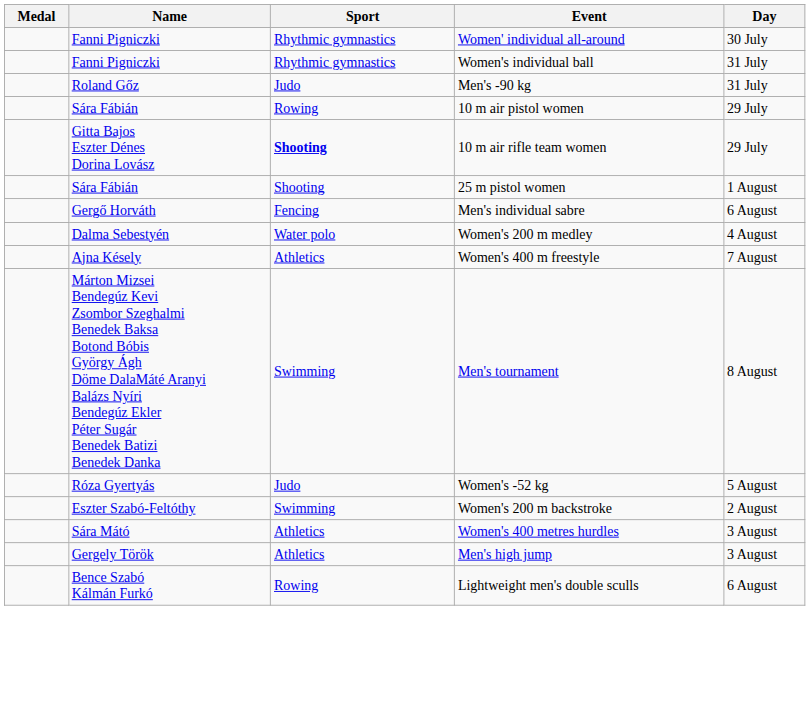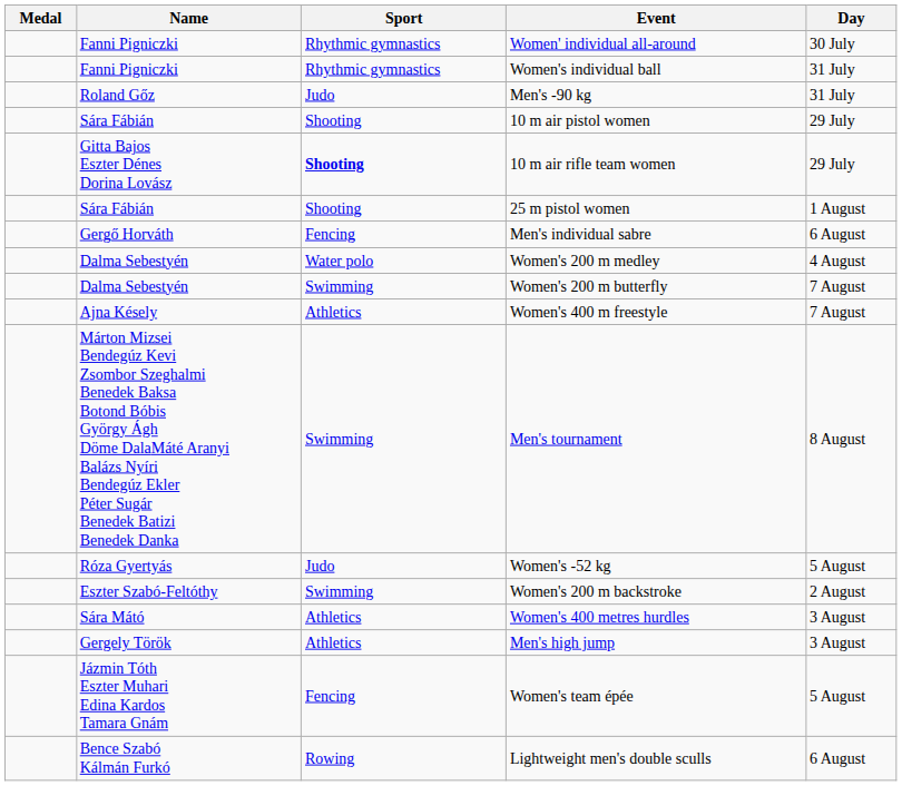 <table class="wikitable sortable" style="font-size: 95%; width:55%">
 <tr>
 <th>Medal</th>
 <th>Name</th>
 <th>Sport</th>
 <th>Event</th>
 <th>Day</th>
 </tr>
 <tr>
 <td></td>
 <td><a href='#'>Fanni Pigniczki</a></td>
 <td><a href='#'>Rhythmic gymnastics</a></td>
 <td><a href='#'>Women' individual all-around</a></td>
 <td>30 July</td>
 </tr>
 <tr>
 <td></td>
 <td><a href='#'>Fanni Pigniczki</a></td>
 <td><a href='#'>Rhythmic gymnastics</a></td>
 <td>Women's individual ball</td>
 <td>31 July</td>
 </tr>
 <tr>
 <td></td>
 <td><a href='#'>Roland Gőz</a></td>
 <td><a href='#'>Judo</a></td>
 <td>Men's -90 kg</td>
 <td>31 July</td>
 </tr>
 <tr>
 <td></td>
 <td><a href='#'>Sára Fábián</a></td>
-<td><a href='#'>Rowing</a></td>
+<td><a href='#'>Shooting</a></td>
 <td>10 m air pistol women</td>
 <td>29 July</td>
 </tr>
 <tr>
 <td></td>
 <td><a href='#'>Gitta Bajos</a><br><a href='#'>Eszter Dénes</a><br><a href='#'>Dorina Lovász</a></td>
 <td><strong><a href='#'>Shooting</a></strong></td>
 <td>10 m air rifle team women</td>
 <td>29 July</td>
 </tr>
 <tr>
 <td></td>
 <td><a href='#'>Sára Fábián</a></td>
 <td><a href='#'>Shooting</a></td>
 <td>25 m pistol women</td>
 <td>1 August</td>
 </tr>
 <tr>
 <td></td>
 <td><a href='#'>Gergő Horváth</a></td>
 <td><a href='#'>Fencing</a></td>
 <td>Men's individual sabre</td>
 <td>6 August</td>
 </tr>
 <tr>
 <td></td>
 <td><a href='#'>Dalma Sebestyén</a></td>
 <td><a href='#'>Water polo</a></td>
 <td>Women's 200 m medley</td>
 <td>4 August</td>
+</tr>
+<tr>
+<td></td>
+<td><a href='#'>Dalma Sebestyén</a></td>
+<td><a href='#'>Swimming</a></td>
+<td>Women's 200 m butterfly</td>
+<td>7 August</td>
 </tr>
 <tr>
 <td></td>
 <td><a href='#'>Ajna Késely</a></td>
 <td><a href='#'>Athletics</a></td>
 <td>Women's 400 m freestyle</td>
 <td>7 August</td>
 </tr>
 <tr>
 <td></td>
 <td><a href='#'>Márton Mizsei</a><br><a href='#'>Bendegúz Kevi</a><br><a href='#'>Zsombor Szeghalmi</a><br><a href='#'>Benedek Baksa</a><br><a href='#'>Botond Bóbis</a><br><a href='#'>György Ágh</a><br><a href='#'>Döme Dala</a><a href='#'>Máté Aranyi</a><br><a href='#'>Balázs Nyíri</a><br> <a href='#'>Bendegúz Ekler</a><br><a href='#'>Péter Sugár</a><br><a href='#'>Benedek Batizi</a><br><a href='#'>Benedek Danka</a></td>
 <td><a href='#'>Swimming</a></td>
 <td><a href='#'>Men's tournament</a></td>
 <td>8 August</td>
 </tr>
 <tr>
 <td></td>
 <td><a href='#'>Róza Gyertyás</a></td>
 <td><a href='#'>Judo</a></td>
 <td>Women's -52 kg</td>
 <td>5 August</td>
 </tr>
 <tr>
 <td></td>
 <td><a href='#'>Eszter Szabó-Feltóthy</a></td>
 <td><a href='#'>Swimming</a></td>
 <td>Women's 200 m backstroke</td>
 <td>2 August</td>
 </tr>
 <tr>
 <td></td>
 <td><a href='#'>Sára Mátó</a></td>
 <td><a href='#'>Athletics</a></td>
 <td><a href='#'>Women's 400 metres hurdles</a></td>
 <td>3 August</td>
 </tr>
 <tr>
 <td></td>
 <td><a href='#'>Gergely Török</a></td>
 <td><a href='#'>Athletics</a></td>
 <td><a href='#'>Men's high jump</a></td>
 <td>3 August</td>
 </tr>
 <tr>
 <td></td>
+<td><a href='#'>Jázmin Tóth</a><br><a href='#'>Eszter Muhari</a><br><a href='#'>Edina Kardos</a><br><a href='#'>Tamara Gnám</a></td>
+<td><a href='#'>Fencing</a></td>
+<td>Women's team épée</td>
+<td>5 August</td>
+</tr>
+<tr>
+<td></td>
 <td><a href='#'>Bence Szabó</a><br><a href='#'>Kálmán Furkó</a></td>
 <td><a href='#'>Rowing</a></td>
 <td>Lightweight men's double sculls</td>
 <td>6 August</td>
 </tr>
 </table>
